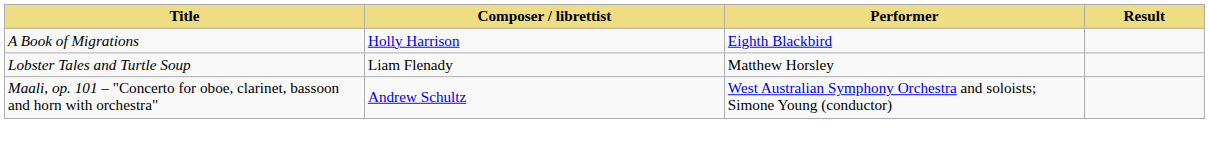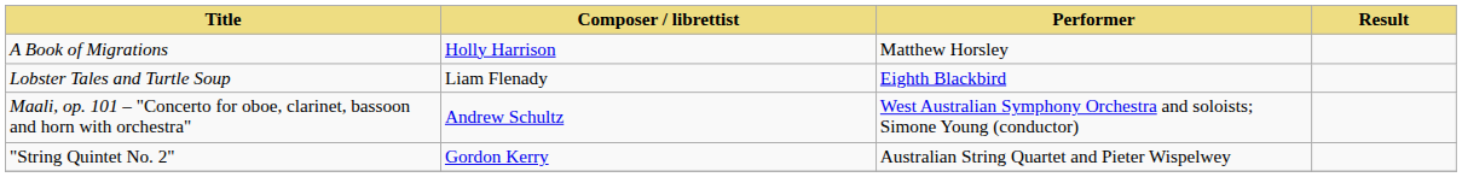 <table class="wikitable" width=100%>
 <tr>
 <th style="width:30%;background:#EEDD82;">Title</th>
 <th style="width:30%;background:#EEDD82;">Composer / librettist</th>
 <th style="width:30%;background:#EEDD82;">Performer</th>
 <th style="width:10%;background:#EEDD82;">Result<br></th>
 </tr>
 <tr>
 <td><em>A Book of Migrations</em></td>
 <td><a href='#'>Holly Harrison</a></td>
-<td><a href='#'>Eighth Blackbird</a></td>
+<td>Matthew Horsley</td>
 <td></td>
 </tr>
 <tr>
 <td><em>Lobster Tales and Turtle Soup</em></td>
 <td>Liam Flenady</td>
-<td>Matthew Horsley</td>
+<td><a href='#'>Eighth Blackbird</a></td>
 <td></td>
 </tr>
 <tr>
 <td><em>Maali, op. 101</em> – "Concerto for oboe, clarinet, bassoon and horn with orchestra"</td>
 <td><a href='#'>Andrew Schultz</a></td>
 <td><a href='#'>West Australian Symphony Orchestra</a> and soloists; Simone Young (conductor)</td>
 <td></td>
 </tr>
 <tr>
+<td>"String Quintet No. 2"</td>
+<td><a href='#'>Gordon Kerry</a></td>
+<td>Australian String Quartet and Pieter Wispelwey</td>
+<td></td>
+</tr>
+<tr>
 </tr>
 </table>
